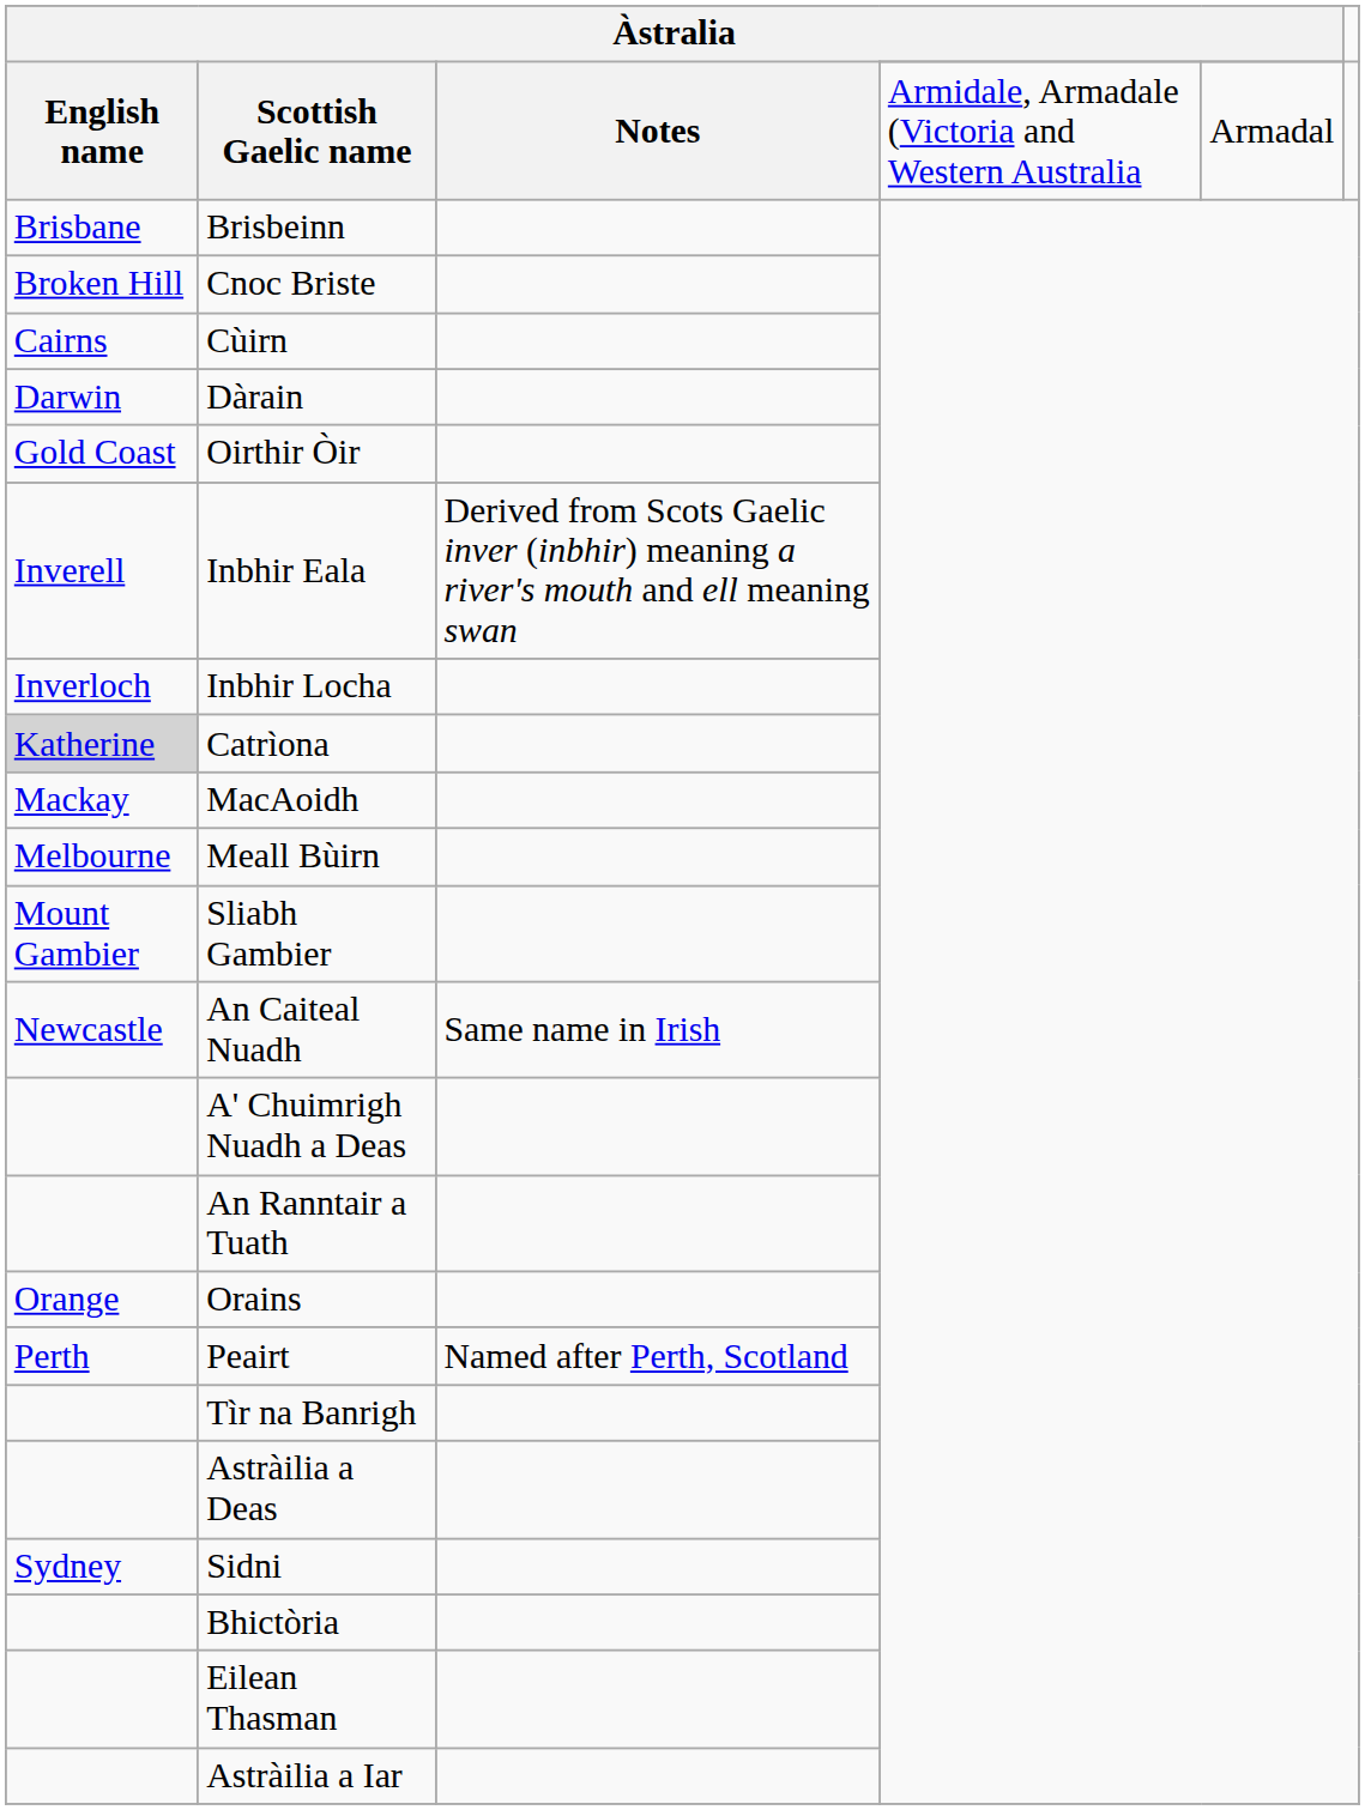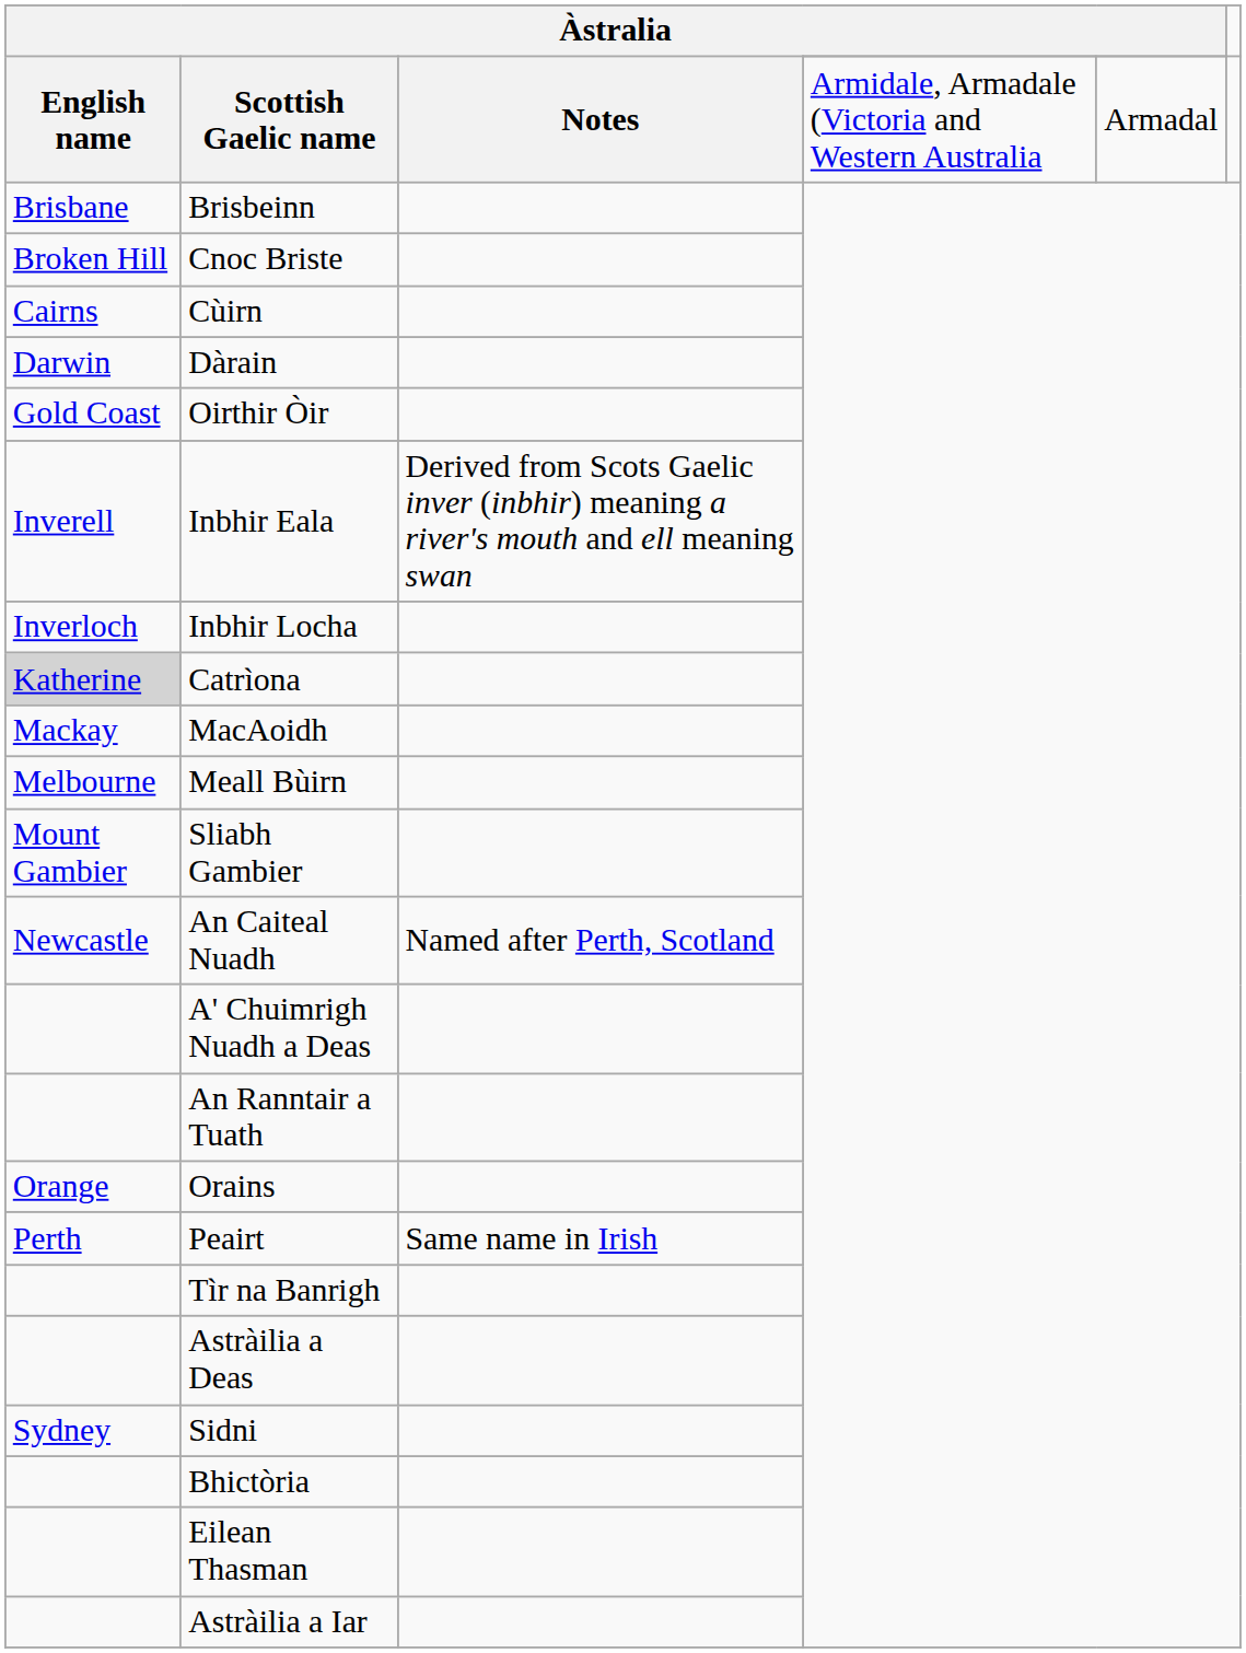 <table class="wikitable sortable">
 <tr>
 <th colspan="5"> Àstralia</th>
 </tr>
 <tr>
 <th rowspan="2">English name</th>
 <th rowspan="2">Scottish Gaelic name</th>
 <th rowspan="2">Notes</th>
 </tr>
 <tr>
 <td><a href='#'>Armidale</a>, Armadale (<a href='#'>Victoria</a> and <a href='#'>Western Australia</a></td>
 <td>Armadal</td>
 <td></td>
 </tr>
 <tr>
 <td><a href='#'>Brisbane</a></td>
 <td>Brisbeinn</td>
 <td></td>
 </tr>
 <tr>
 <td><a href='#'>Broken Hill</a></td>
 <td>Cnoc Briste</td>
 <td></td>
 </tr>
 <tr>
 <td><a href='#'>Cairns</a></td>
 <td>Cùirn</td>
 <td></td>
 </tr>
 <tr>
 <td><a href='#'>Darwin</a></td>
 <td>Dàrain</td>
 <td></td>
 </tr>
 <tr>
 <td><a href='#'>Gold Coast</a></td>
 <td>Oirthir Òir</td>
 <td></td>
 </tr>
 <tr>
 <td><a href='#'>Inverell</a></td>
 <td>Inbhir Eala</td>
 <td>Derived from Scots Gaelic <em>inver</em> (<em>inbhir</em>) meaning <em>a river's mouth</em> and <em>ell</em> meaning <em>swan</em></td>
 </tr>
 <tr>
 <td><a href='#'>Inverloch</a></td>
 <td>Inbhir Locha</td>
 <td></td>
 </tr>
 <tr>
 <td style="background: lightgrey;"><a href='#'>Katherine</a></td>
 <td>Catrìona</td>
 <td></td>
 </tr>
 <tr>
 <td><a href='#'>Mackay</a></td>
 <td>MacAoidh</td>
 <td></td>
 </tr>
 <tr>
 <td><a href='#'>Melbourne</a></td>
 <td>Meall Bùirn</td>
 <td></td>
 </tr>
 <tr>
 <td><a href='#'>Mount Gambier</a></td>
 <td>Sliabh Gambier</td>
 <td></td>
 </tr>
 <tr>
 <td><a href='#'>Newcastle</a></td>
 <td>An Caiteal Nuadh</td>
-<td>Same name in <a href='#'>Irish</a></td>
+<td>Named after <a href='#'>Perth, Scotland</a></td>
 </tr>
 <tr>
 <td></td>
 <td>A' Chuimrigh Nuadh a Deas</td>
 <td></td>
 </tr>
 <tr>
 <td></td>
 <td>An Ranntair a Tuath</td>
 <td></td>
 </tr>
 <tr>
 <td><a href='#'>Orange</a></td>
 <td>Orains</td>
 <td></td>
 </tr>
 <tr>
 <td><a href='#'>Perth</a></td>
 <td>Peairt</td>
-<td>Named after <a href='#'>Perth, Scotland</a></td>
+<td>Same name in <a href='#'>Irish</a></td>
 </tr>
 <tr>
 <td></td>
 <td>Tìr na Banrigh</td>
 <td></td>
 </tr>
 <tr>
 <td></td>
 <td>Astràilia a Deas</td>
 <td></td>
 </tr>
 <tr>
 <td><a href='#'>Sydney</a></td>
 <td>Sidni</td>
 <td></td>
 </tr>
 <tr>
 <td></td>
 <td>Bhictòria</td>
 <td></td>
 </tr>
 <tr>
 <td></td>
 <td>Eilean Thasman</td>
 <td></td>
 </tr>
 <tr>
 <td></td>
 <td>Astràilia a Iar</td>
 <td></td>
 </tr>
 </table>
